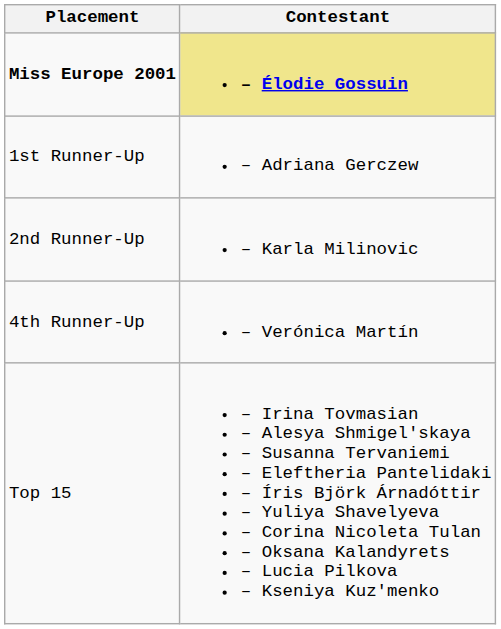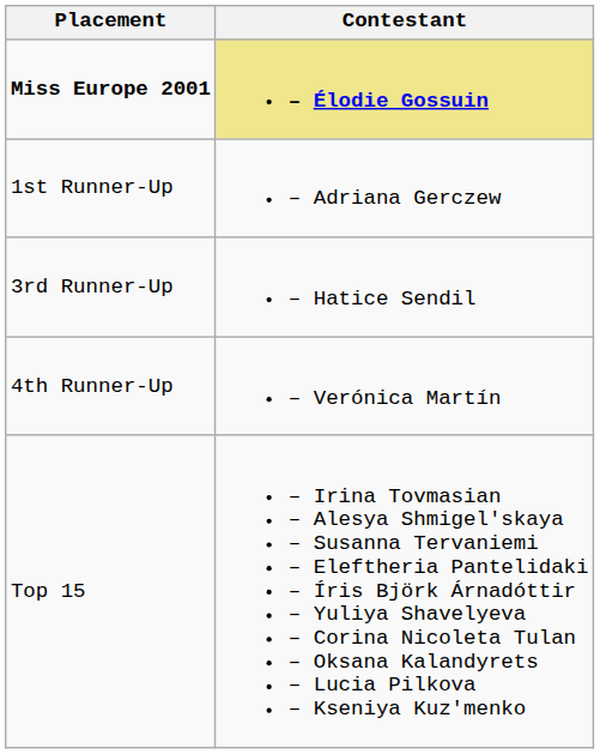 <table class="wikitable sortable" style="font-size: 95%;">
 <tr>
 <th>Placement</th>
 <th>Contestant</th>
 </tr>
 <tr>
 <td><strong>Miss Europe 2001</strong></td>
 <td style="background: khaki;"><br><ul><li><strong> – <a href='#'>Élodie Gossuin</a></strong></li></ul></td>
 </tr>
 <tr>
 <td>1st Runner-Up</td>
 <td><br><ul><li> – Adriana Gerczew</li></ul></td>
 </tr>
 <tr>
-<td>2nd Runner-Up</td>
-<td><br><ul><li> – Karla Milinovic</li></ul></td>
+<td>3rd Runner-Up</td>
+<td><br><ul><li> – Hatice Sendil</li></ul></td>
 </tr>
 <tr>
 <td>4th Runner-Up</td>
 <td><br><ul><li> – Verónica Martín</li></ul></td>
 </tr>
 <tr>
 <td>Top 15</td>
 <td><br><ul><li> – Irina Tovmasian</li><li> – Alesya Shmigel'skaya</li><li> – Susanna Tervaniemi</li><li> – Eleftheria Pantelidaki</li><li> – Íris Björk Árnadóttir</li><li> – Yuliya Shavelyeva</li><li> – Corina Nicoleta Tulan</li><li> – Oksana Kalandyrets</li><li> – Lucia Pilkova</li><li> – Kseniya Kuz'menko</li></ul></td>
 </tr>
 </table>
